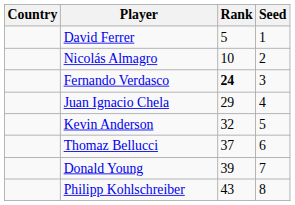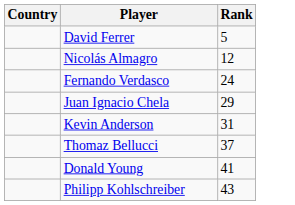 <table class="sortable wikitable">
 <tr>
 <th width="40">Country</th>
 <th width="175">Player</th>
 <th>Rank</th>
-<th>Seed</th>
 </tr>
 <tr>
 <td></td>
 <td><a href='#'>David Ferrer</a></td>
 <td>5</td>
-<td>1</td>
 </tr>
 <tr>
 <td></td>
 <td><a href='#'>Nicolás Almagro</a></td>
-<td>10</td>
-<td>2</td>
+<td>12</td>
 </tr>
 <tr>
 <td></td>
 <td><a href='#'>Fernando Verdasco</a></td>
-<td><strong>24</strong></td>
-<td>3</td>
+<td>24</td>
 </tr>
 <tr>
 <td></td>
 <td><a href='#'>Juan Ignacio Chela</a></td>
 <td>29</td>
-<td>4</td>
 </tr>
 <tr>
 <td></td>
 <td><a href='#'>Kevin Anderson</a></td>
-<td>32</td>
-<td>5</td>
+<td>31</td>
 </tr>
 <tr>
 <td></td>
 <td><a href='#'>Thomaz Bellucci</a></td>
 <td>37</td>
-<td>6</td>
 </tr>
 <tr>
 <td></td>
 <td><a href='#'>Donald Young</a></td>
-<td>39</td>
-<td>7</td>
+<td>41</td>
 </tr>
 <tr>
 <td></td>
 <td><a href='#'>Philipp Kohlschreiber</a></td>
 <td>43</td>
-<td>8</td>
 </tr>
 </table>
